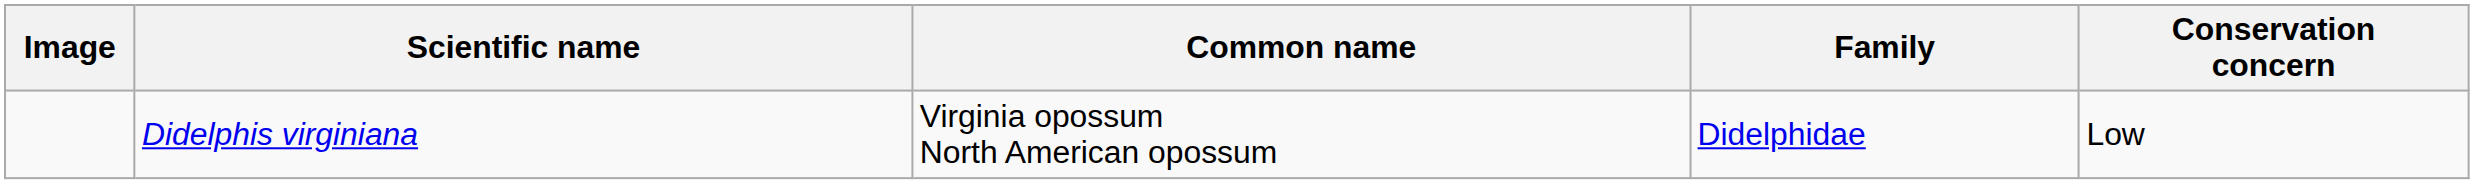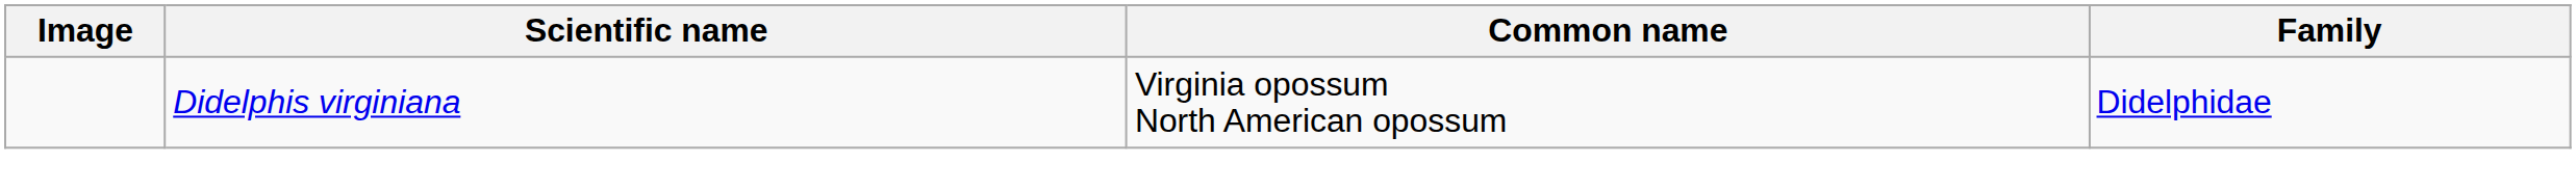 <table class="wikitable sortable" style="width:98%">
 <tr>
 <th width = 5% class="unsortable"><strong>Image</strong></th>
 <th width = 30%><strong>Scientific name</strong></th>
 <th width = 30%><strong>Common name</strong></th>
 <th width = 15%><strong>Family</strong></th>
-<th width = 15%><strong>Conservation<br>concern</strong></th>
 </tr>
 <tr>
 <td></td>
 <td><em><a href='#'>Didelphis virginiana</a></em></td>
 <td>Virginia opossum<br>North American opossum</td>
 <td><a href='#'>Didelphidae</a></td>
-<td>Low</td>
 </tr>
 </table>
